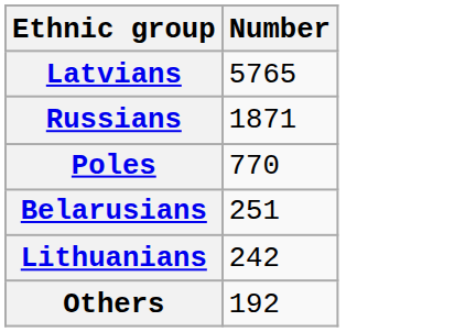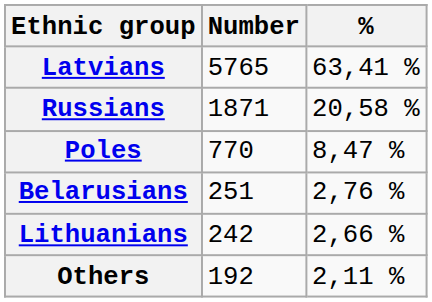 <table class="wikitable">
 <tr>
 <th>Ethnic group</th>
 <th>Number</th>
+<th>%</th>
 </tr>
 <tr>
 <th><a href='#'>Latvians</a></th>
 <td>5765</td>
+<td>63,41 %</td>
 </tr>
 <tr>
 <th><a href='#'>Russians</a></th>
 <td>1871</td>
+<td>20,58 %</td>
 </tr>
 <tr>
 <th><a href='#'>Poles</a></th>
 <td>770</td>
+<td>8,47 %</td>
 </tr>
 <tr>
 <th><a href='#'>Belarusians</a></th>
 <td>251</td>
+<td>2,76 %</td>
 </tr>
 <tr>
 <th><a href='#'>Lithuanians</a></th>
 <td>242</td>
+<td>2,66 %</td>
 </tr>
 <tr>
 <th>Others</th>
 <td>192</td>
+<td>2,11 %</td>
 </tr>
 </table>
